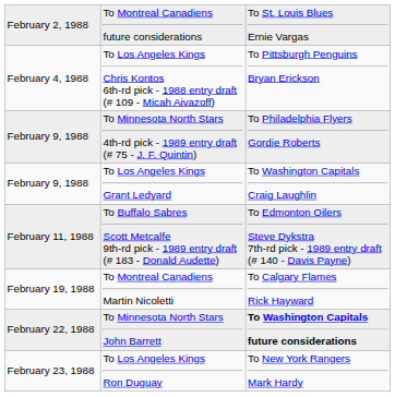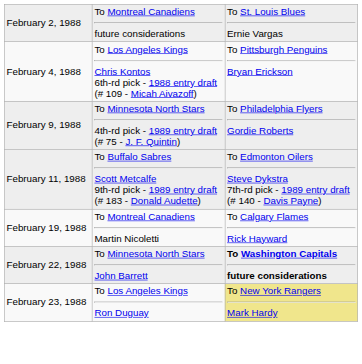 <table class="wikitable" style="border:1px solid #999; width:580px;">
 <tr style="background:#eee;">
 <td>February 2, 1988</td>
 <td valign="top">To <a href='#'>Montreal Canadiens</a><hr>future considerations</td>
 <td valign="top">To <a href='#'>St. Louis Blues</a><hr>Ernie Vargas</td>
 </tr>
 <tr>
 <td>February 4, 1988</td>
 <td valign="top">To <a href='#'>Los Angeles Kings</a><hr><a href='#'>Chris Kontos</a><br>6th-rd pick - <a href='#'>1988 entry draft</a><br>(# 109 - <a href='#'>Micah Aivazoff</a>)</td>
 <td valign="top">To <a href='#'>Pittsburgh Penguins</a><hr><a href='#'>Bryan Erickson</a></td>
 </tr>
 <tr style="background:#eee;">
 <td>February 9, 1988</td>
 <td valign="top">To <a href='#'>Minnesota North Stars</a><hr>4th-rd pick - <a href='#'>1989 entry draft</a><br>(# 75 - <a href='#'>J. F. Quintin</a>)</td>
 <td valign="top">To <a href='#'>Philadelphia Flyers</a><hr><a href='#'>Gordie Roberts</a></td>
-</tr>
-<tr>
-<td>February 9, 1988</td>
-<td valign="top">To <a href='#'>Los Angeles Kings</a><hr><a href='#'>Grant Ledyard</a></td>
-<td valign="top">To <a href='#'>Washington Capitals</a><hr><a href='#'>Craig Laughlin</a></td>
 </tr>
 <tr style="background:#eee;">
 <td>February 11, 1988</td>
 <td valign="top">To <a href='#'>Buffalo Sabres</a><hr><a href='#'>Scott Metcalfe</a><br>9th-rd pick - <a href='#'>1989 entry draft</a><br>(# 183 - <a href='#'>Donald Audette</a>)</td>
 <td valign="top">To <a href='#'>Edmonton Oilers</a><hr><a href='#'>Steve Dykstra</a><br>7th-rd pick - <a href='#'>1989 entry draft</a><br>(# 140 - <a href='#'>Davis Payne</a>)</td>
 </tr>
 <tr>
 <td>February 19, 1988</td>
 <td valign="top">To <a href='#'>Montreal Canadiens</a><hr>Martin Nicoletti</td>
 <td valign="top">To <a href='#'>Calgary Flames</a><hr><a href='#'>Rick Hayward</a></td>
 </tr>
 <tr style="background:#eee;">
 <td>February 22, 1988</td>
 <td valign="top">To <a href='#'>Minnesota North Stars</a><hr><a href='#'>John Barrett</a></td>
 <td valign="top"><strong>To <a href='#'>Washington Capitals</a><hr>future considerations</strong></td>
 </tr>
 <tr>
 <td>February 23, 1988</td>
 <td valign="top">To <a href='#'>Los Angeles Kings</a><hr><a href='#'>Ron Duguay</a></td>
-<td valign="top">To <a href='#'>New York Rangers</a><hr><a href='#'>Mark Hardy</a></td>
+<td valign="top" style="background: khaki;">To <a href='#'>New York Rangers</a><hr><a href='#'>Mark Hardy</a></td>
 </tr>
 </table>
